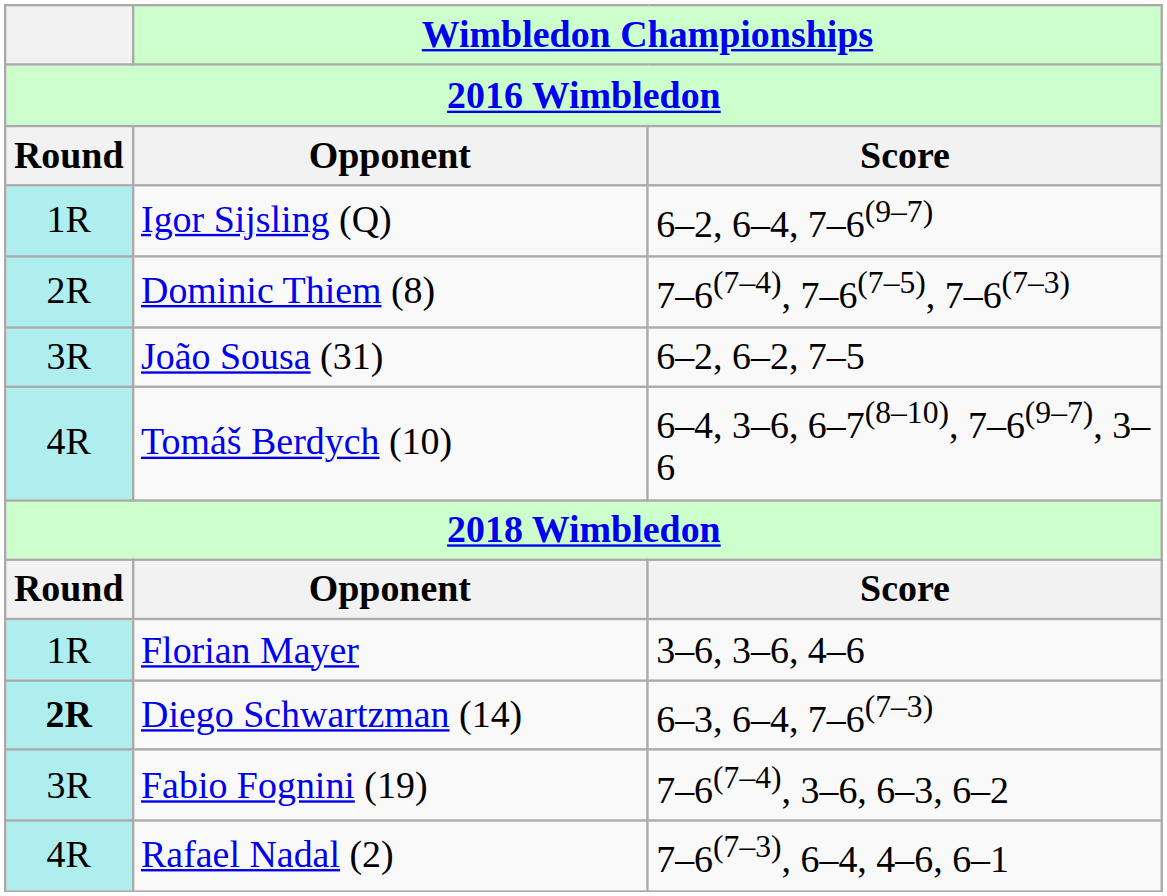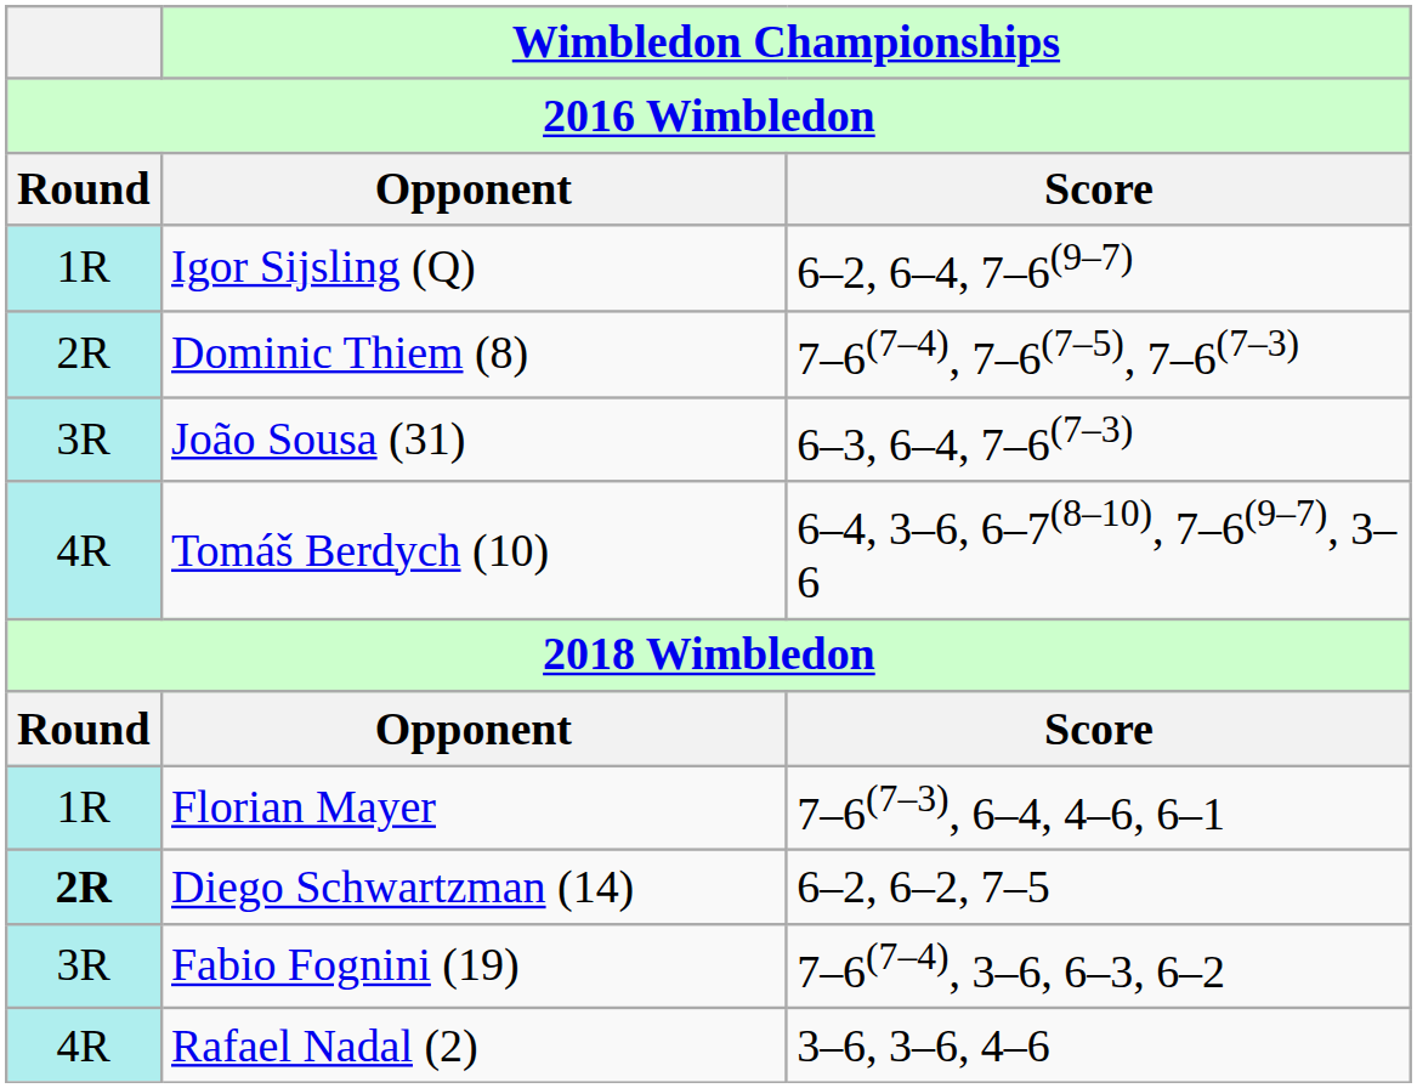 <table class="wikitable collapsible collapsed">
 <tr>
 <th></th>
 <th colspan=2 style="background:#cfc;"><a href='#'>Wimbledon Championships</a></th>
 </tr>
 <tr>
 <th colspan=3 style="background:#cfc;"><a href='#'>2016 Wimbledon</a></th>
 </tr>
 <tr>
 <th>Round</th>
 <th width=210>Opponent</th>
 <th width=210>Score</th>
 </tr>
 <tr>
 <td style="text-align:center; background:#afeeee;">1R</td>
 <td> <a href='#'>Igor Sijsling</a> (Q)</td>
 <td>6–2, 6–4, 7–6<sup>(9–7)</sup></td>
 </tr>
 <tr>
 <td style="text-align:center; background:#afeeee;">2R</td>
 <td> <a href='#'>Dominic Thiem</a> (8)</td>
 <td>7–6<sup>(7–4)</sup>, 7–6<sup>(7–5)</sup>, 7–6<sup>(7–3)</sup></td>
 </tr>
 <tr>
 <td style="text-align:center; background:#afeeee;">3R</td>
 <td> <a href='#'>João Sousa</a> (31)</td>
-<td>6–2, 6–2, 7–5</td>
+<td>6–3, 6–4, 7–6<sup>(7–3)</sup></td>
 </tr>
 <tr>
 <td style="text-align:center; background:#afeeee;">4R</td>
 <td> <a href='#'>Tomáš Berdych</a> (10)</td>
 <td>6–4, 3–6, 6–7<sup>(8–10)</sup>, 7–6<sup>(9–7)</sup>, 3–6</td>
 </tr>
 <tr>
 <th colspan=3 style="background:#cfc;"><a href='#'>2018 Wimbledon</a></th>
 </tr>
 <tr>
 <th>Round</th>
 <th width=210>Opponent</th>
 <th width=210>Score</th>
 </tr>
 <tr>
 <td style="text-align:center; background:#afeeee;">1R</td>
 <td> <a href='#'>Florian Mayer</a></td>
-<td>3–6, 3–6, 4–6</td>
+<td>7–6<sup>(7–3)</sup>, 6–4, 4–6, 6–1</td>
 </tr>
 <tr>
 <td style="text-align:center; background:#afeeee;"><strong>2R</strong></td>
 <td> <a href='#'>Diego Schwartzman</a> (14)</td>
-<td>6–3, 6–4, 7–6<sup>(7–3)</sup></td>
+<td>6–2, 6–2, 7–5</td>
 </tr>
 <tr>
 <td style="text-align:center; background:#afeeee;">3R</td>
 <td> <a href='#'>Fabio Fognini</a> (19)</td>
 <td>7–6<sup>(7–4)</sup>, 3–6, 6–3, 6–2</td>
 </tr>
 <tr>
 <td style="text-align:center; background:#afeeee;">4R</td>
 <td> <a href='#'>Rafael Nadal</a> (2)</td>
-<td>7–6<sup>(7–3)</sup>, 6–4, 4–6, 6–1</td>
+<td>3–6, 3–6, 4–6</td>
 </tr>
 </table>
